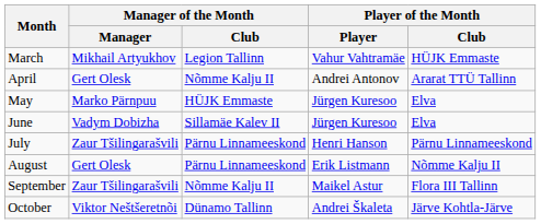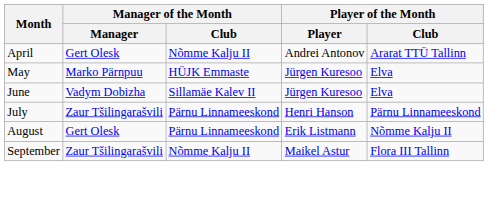 <table class="wikitable">
 <tr>
 <th rowspan="2">Month</th>
 <th colspan="2">Manager of the Month</th>
 <th colspan="2">Player of the Month</th>
 </tr>
 <tr>
 <th>Manager</th>
 <th>Club</th>
 <th>Player</th>
 <th>Club</th>
-</tr>
-<tr>
-<td>March</td>
-<td> <a href='#'>Mikhail Artyukhov</a></td>
-<td><a href='#'>Legion Tallinn</a></td>
-<td> <a href='#'>Vahur Vahtramäe</a></td>
-<td><a href='#'>HÜJK Emmaste</a></td>
 </tr>
 <tr>
 <td>April</td>
 <td> <a href='#'>Gert Olesk</a></td>
 <td><a href='#'>Nõmme Kalju II</a></td>
 <td> Andrei Antonov</td>
 <td><a href='#'>Ararat TTÜ Tallinn</a></td>
 </tr>
 <tr>
 <td>May</td>
 <td> <a href='#'>Marko Pärnpuu</a></td>
 <td><a href='#'>HÜJK Emmaste</a></td>
 <td> <a href='#'>Jürgen Kuresoo</a></td>
 <td><a href='#'>Elva</a></td>
 </tr>
 <tr>
 <td>June</td>
 <td> <a href='#'>Vadym Dobizha</a></td>
 <td><a href='#'>Sillamäe Kalev II</a></td>
 <td> <a href='#'>Jürgen Kuresoo</a></td>
 <td><a href='#'>Elva</a></td>
 </tr>
 <tr>
 <td>July</td>
 <td> <a href='#'>Zaur Tšilingarašvili</a></td>
 <td><a href='#'>Pärnu Linnameeskond</a></td>
 <td> <a href='#'>Henri Hanson</a></td>
 <td><a href='#'>Pärnu Linnameeskond</a></td>
 </tr>
 <tr>
 <td>August</td>
 <td> <a href='#'>Gert Olesk</a></td>
 <td><a href='#'>Pärnu Linnameeskond</a></td>
 <td> <a href='#'>Erik Listmann</a></td>
 <td><a href='#'>Nõmme Kalju II</a></td>
 </tr>
 <tr>
 <td>September</td>
 <td> <a href='#'>Zaur Tšilingarašvili</a></td>
 <td><a href='#'>Nõmme Kalju II</a></td>
 <td> <a href='#'>Maikel Astur</a></td>
 <td><a href='#'>Flora III Tallinn</a></td>
 </tr>
-<tr>
-<td>October</td>
-<td> <a href='#'>Viktor Neštšeretnõi</a></td>
-<td><a href='#'>Dünamo Tallinn</a></td>
-<td> <a href='#'>Andrei Škaleta</a></td>
-<td><a href='#'>Järve Kohtla-Järve</a></td>
-</tr>
 </table>
